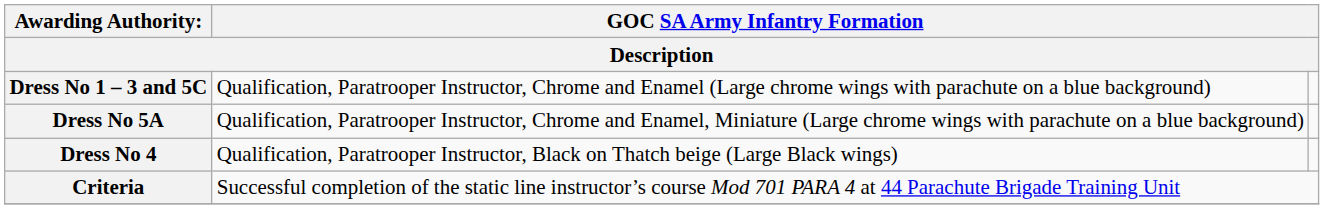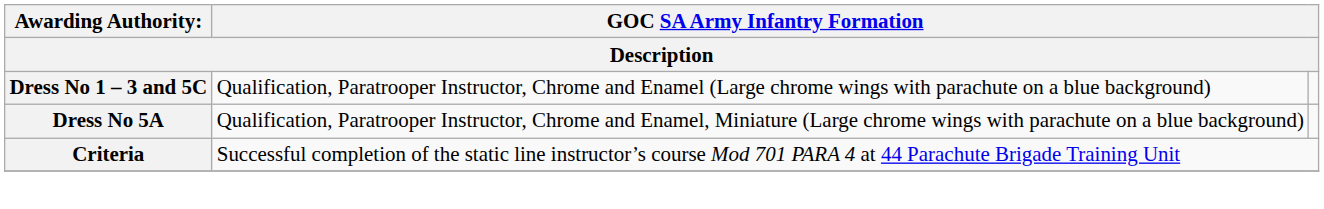 <table class=wikitable style="text-align: left;">
 <tr>
 <th><strong>Awarding Authority</strong>:</th>
 <th colspan="2">GOC <a href='#'>SA Army Infantry Formation</a></th>
 </tr>
 <tr>
 <th colspan="3">Description</th>
 </tr>
 <tr>
 <th>Dress No 1 – 3 and 5C</th>
 <td>Qualification, Paratrooper Instructor, Chrome and Enamel (Large chrome wings with parachute on a blue background)</td>
 <td></td>
 </tr>
 <tr>
 <th>Dress No 5A</th>
 <td>Qualification, Paratrooper Instructor, Chrome and Enamel, Miniature (Large chrome wings with parachute on a blue background)</td>
 <td></td>
 </tr>
 <tr>
-<th>Dress No 4</th>
-<td>Qualification, Paratrooper Instructor, Black on Thatch beige (Large Black wings)</td>
-<td></td>
-</tr>
-<tr>
 <th>Criteria</th>
 <td colspan="2">Successful completion of the static line instructor’s course <em>Mod 701 PARA 4</em> at <a href='#'>44 Parachute Brigade Training Unit</a></td>
 </tr>
 <tr>
 </tr>
 </table>
